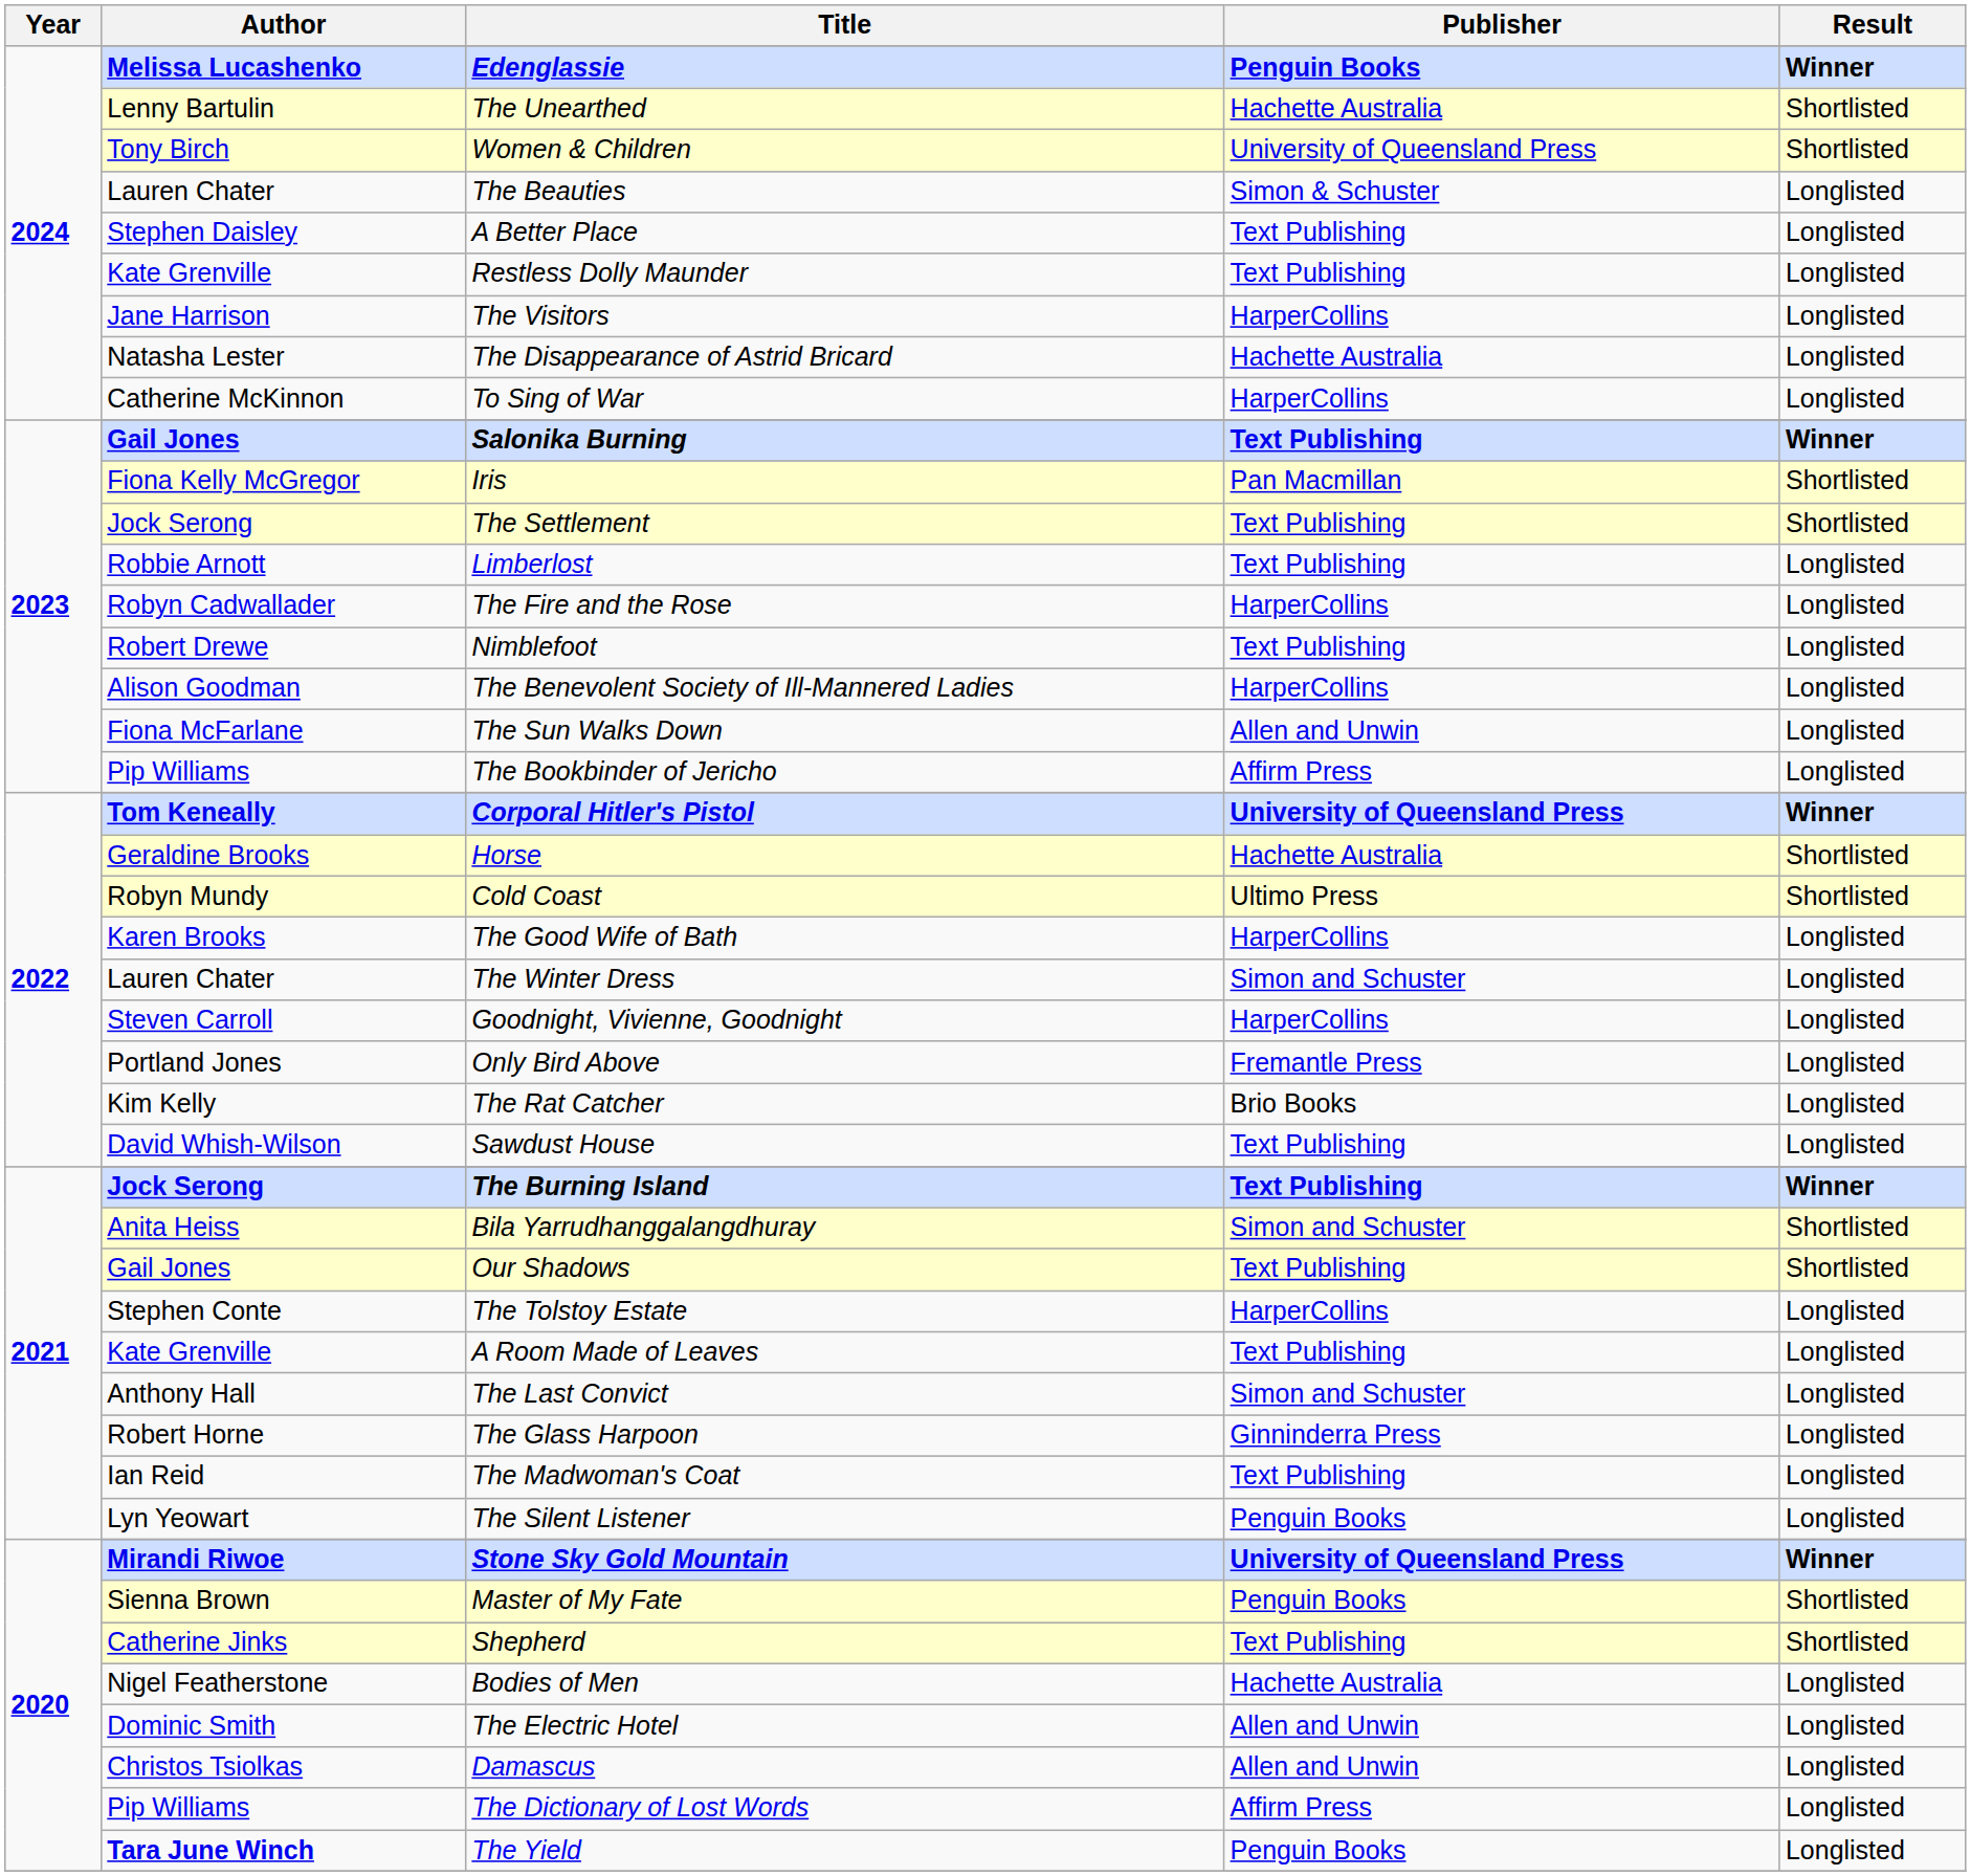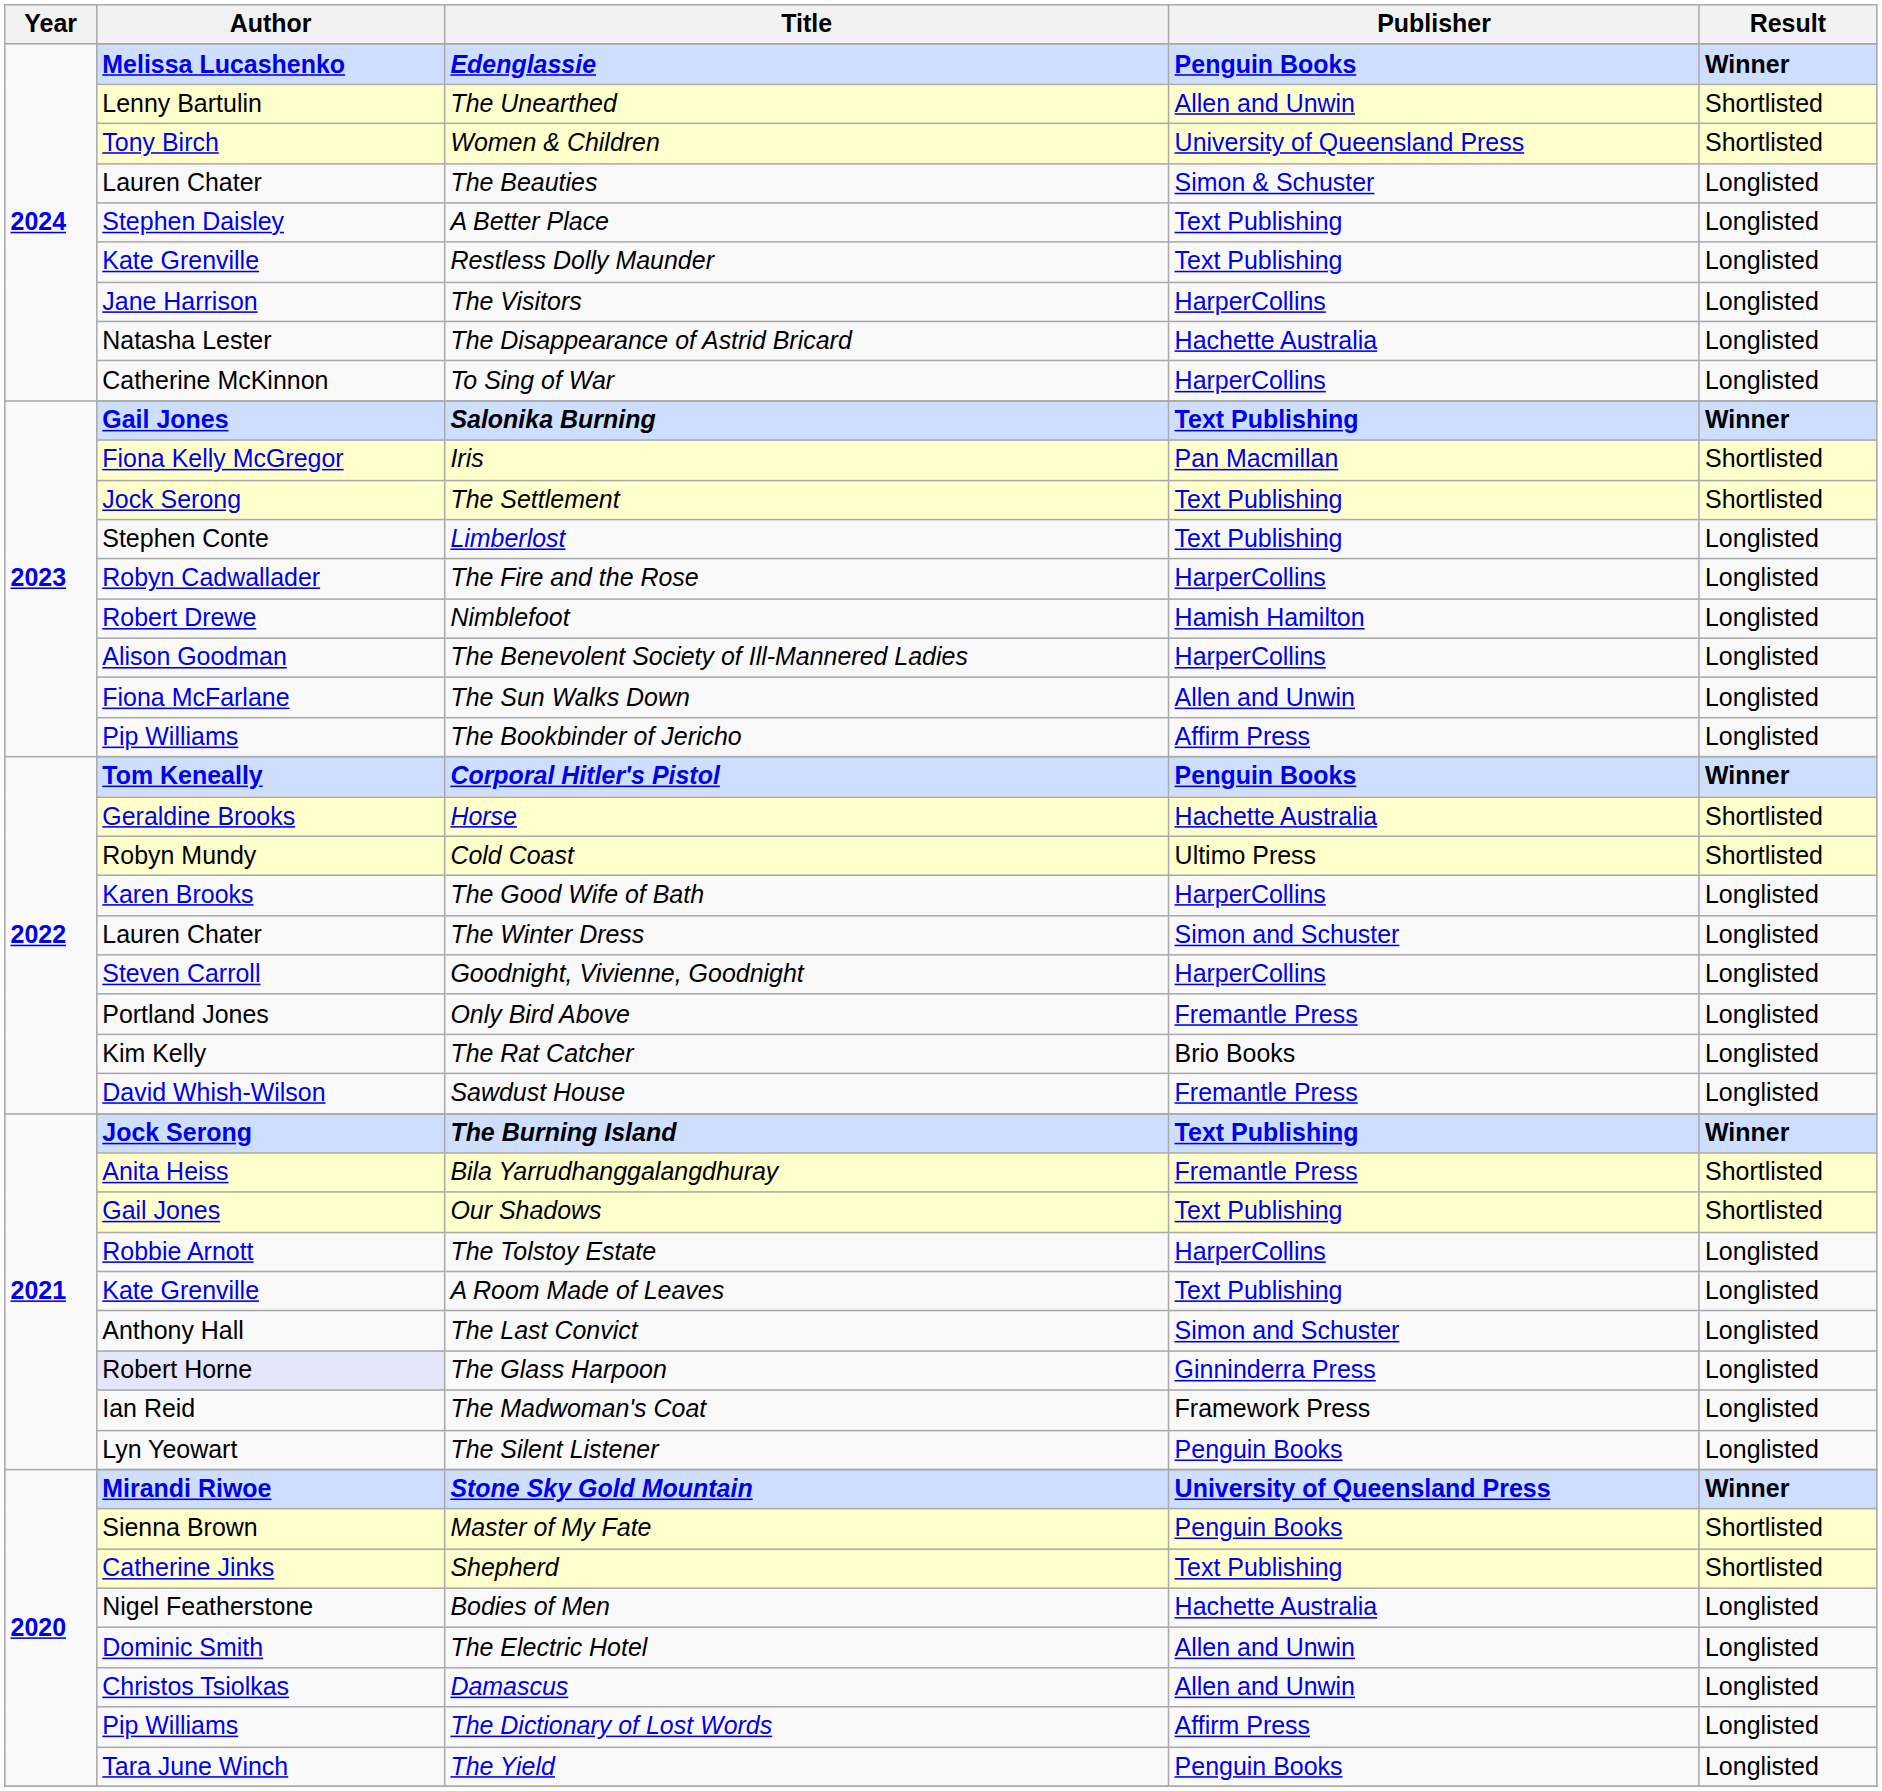 <table class="wikitable" width=95%>
 <tr>
 <th>Year</th>
 <th>Author</th>
 <th>Title</th>
 <th>Publisher</th>
 <th>Result</th>
 </tr>
 <tr>
 <td rowspan="10"><strong><a href='#'>2024</a></strong></td>
 </tr>
 <tr style="background:#cddeff">
 <td><strong><a href='#'>Melissa Lucashenko</a></strong></td>
 <td><strong><em><a href='#'>Edenglassie</a></em></strong></td>
 <td><strong><a href='#'>Penguin Books</a></strong></td>
 <td><strong>Winner</strong></td>
 </tr>
 <tr style="background:#ffffcc">
 <td>Lenny Bartulin</td>
 <td><em>The Unearthed</em></td>
-<td><a href='#'>Hachette Australia</a></td>
+<td><a href='#'>Allen and Unwin</a></td>
 <td>Shortlisted</td>
 </tr>
 <tr style="background:#ffffcc">
 <td><a href='#'>Tony Birch</a></td>
 <td><em>Women & Children</em></td>
 <td><a href='#'>University of Queensland Press</a></td>
 <td>Shortlisted</td>
 </tr>
 <tr>
 <td>Lauren Chater</td>
 <td><em>The Beauties</em></td>
 <td><a href='#'>Simon & Schuster</a></td>
 <td>Longlisted</td>
 </tr>
 <tr>
 <td><a href='#'>Stephen Daisley</a></td>
 <td><em>A Better Place</em></td>
 <td><a href='#'>Text Publishing</a></td>
 <td>Longlisted</td>
 </tr>
 <tr>
 <td><a href='#'>Kate Grenville</a></td>
 <td><em>Restless Dolly Maunder</em></td>
 <td><a href='#'>Text Publishing</a></td>
 <td>Longlisted</td>
 </tr>
 <tr>
 <td><a href='#'>Jane Harrison</a></td>
 <td><em>The Visitors</em></td>
 <td><a href='#'>HarperCollins</a></td>
 <td>Longlisted</td>
 </tr>
 <tr>
 <td>Natasha Lester</td>
 <td><em>The Disappearance of Astrid Bricard</em></td>
 <td><a href='#'>Hachette Australia</a></td>
 <td>Longlisted</td>
 </tr>
 <tr>
 <td>Catherine McKinnon</td>
 <td><em>To Sing of War</em></td>
 <td><a href='#'>HarperCollins</a></td>
 <td>Longlisted</td>
 </tr>
 <tr>
 <td rowspan="10"><strong><a href='#'>2023</a></strong></td>
 </tr>
 <tr style="background:#cddeff">
 <td><strong><a href='#'>Gail Jones</a></strong></td>
 <td><strong><em>Salonika Burning</em></strong></td>
 <td><strong><a href='#'>Text Publishing</a></strong></td>
 <td><strong>Winner</strong></td>
 </tr>
 <tr style="background:#ffffcc">
 <td><a href='#'>Fiona Kelly McGregor</a></td>
 <td><em>Iris</em></td>
 <td><a href='#'>Pan Macmillan</a></td>
 <td>Shortlisted</td>
 </tr>
 <tr style="background:#ffffcc">
 <td><a href='#'>Jock Serong</a></td>
 <td><em>The Settlement</em></td>
 <td><a href='#'>Text Publishing</a></td>
 <td>Shortlisted</td>
 </tr>
 <tr>
-<td><a href='#'>Robbie Arnott</a></td>
+<td>Stephen Conte</td>
 <td><em><a href='#'>Limberlost</a></em></td>
 <td><a href='#'>Text Publishing</a></td>
 <td>Longlisted</td>
 </tr>
 <tr>
 <td><a href='#'>Robyn Cadwallader</a></td>
 <td><em>The Fire and the Rose</em></td>
 <td><a href='#'>HarperCollins</a></td>
 <td>Longlisted</td>
 </tr>
 <tr>
 <td><a href='#'>Robert Drewe</a></td>
 <td><em>Nimblefoot</em></td>
-<td><a href='#'>Text Publishing</a></td>
+<td><a href='#'>Hamish Hamilton</a></td>
 <td>Longlisted</td>
 </tr>
 <tr>
 <td><a href='#'>Alison Goodman</a></td>
 <td><em>The Benevolent Society of Ill-Mannered Ladies</em></td>
 <td><a href='#'>HarperCollins</a></td>
 <td>Longlisted</td>
 </tr>
 <tr>
 <td><a href='#'>Fiona McFarlane</a></td>
 <td><em>The Sun Walks Down</em></td>
 <td><a href='#'>Allen and Unwin</a></td>
 <td>Longlisted</td>
 </tr>
 <tr>
 <td><a href='#'>Pip Williams</a></td>
 <td><em>The Bookbinder of Jericho</em></td>
 <td><a href='#'>Affirm Press</a></td>
 <td>Longlisted</td>
 </tr>
 <tr>
 <td rowspan="10"><strong><a href='#'>2022</a></strong></td>
 </tr>
 <tr style="background:#cddeff">
 <td><strong><a href='#'>Tom Keneally</a></strong></td>
 <td><strong><em><a href='#'>Corporal Hitler's Pistol</a></em></strong></td>
-<td><strong><a href='#'>University of Queensland Press</a></strong></td>
+<td><strong><a href='#'>Penguin Books</a></strong></td>
 <td><strong>Winner</strong></td>
 </tr>
 <tr style="background:#ffffcc">
 <td><a href='#'>Geraldine Brooks</a></td>
 <td><em><a href='#'>Horse</a></em></td>
 <td><a href='#'>Hachette Australia</a></td>
 <td>Shortlisted</td>
 </tr>
 <tr style="background:#ffffcc">
 <td>Robyn Mundy</td>
 <td><em>Cold Coast</em></td>
 <td>Ultimo Press</td>
 <td>Shortlisted</td>
 </tr>
 <tr>
 <td><a href='#'>Karen Brooks</a></td>
 <td><em>The Good Wife of Bath</em></td>
 <td><a href='#'>HarperCollins</a></td>
 <td>Longlisted</td>
 </tr>
 <tr>
 <td>Lauren Chater</td>
 <td><em>The Winter Dress</em></td>
 <td><a href='#'>Simon and Schuster</a></td>
 <td>Longlisted</td>
 </tr>
 <tr>
 <td><a href='#'>Steven Carroll</a></td>
 <td><em>Goodnight, Vivienne, Goodnight</em></td>
 <td><a href='#'>HarperCollins</a></td>
 <td>Longlisted</td>
 </tr>
 <tr>
 <td>Portland Jones</td>
 <td><em>Only Bird Above</em></td>
 <td><a href='#'>Fremantle Press</a></td>
 <td>Longlisted</td>
 </tr>
 <tr>
 <td>Kim Kelly</td>
 <td><em>The Rat Catcher</em></td>
 <td>Brio Books</td>
 <td>Longlisted</td>
 </tr>
 <tr>
 <td><a href='#'>David Whish-Wilson</a></td>
 <td><em>Sawdust House</em></td>
-<td><a href='#'>Text Publishing</a></td>
+<td><a href='#'>Fremantle Press</a></td>
 <td>Longlisted</td>
 </tr>
 <tr>
 <td rowspan="10"><strong><a href='#'>2021</a></strong></td>
 </tr>
 <tr style="background:#cddeff">
 <td><strong><a href='#'>Jock Serong</a></strong></td>
 <td><strong><em>The Burning Island</em></strong></td>
 <td><strong><a href='#'>Text Publishing</a></strong></td>
 <td><strong>Winner</strong></td>
 </tr>
 <tr style="background:#ffffcc">
 <td><a href='#'>Anita Heiss</a></td>
 <td><em>Bila Yarrudhanggalangdhuray</em></td>
-<td><a href='#'>Simon and Schuster</a></td>
+<td><a href='#'>Fremantle Press</a></td>
 <td>Shortlisted</td>
 </tr>
 <tr style="background:#ffffcc">
 <td><a href='#'>Gail Jones</a></td>
 <td><em>Our Shadows</em></td>
 <td><a href='#'>Text Publishing</a></td>
 <td>Shortlisted</td>
 </tr>
 <tr>
-<td>Stephen Conte</td>
+<td><a href='#'>Robbie Arnott</a></td>
 <td><em>The Tolstoy Estate</em></td>
 <td><a href='#'>HarperCollins</a></td>
 <td>Longlisted</td>
 </tr>
 <tr>
 <td><a href='#'>Kate Grenville</a></td>
 <td><em>A Room Made of Leaves</em></td>
 <td><a href='#'>Text Publishing</a></td>
 <td>Longlisted</td>
 </tr>
 <tr>
 <td>Anthony Hall</td>
 <td><em>The Last Convict</em></td>
 <td><a href='#'>Simon and Schuster</a></td>
 <td>Longlisted</td>
 </tr>
 <tr>
-<td>Robert Horne</td>
+<td style="background: lavender;">Robert Horne</td>
 <td><em>The Glass Harpoon</em></td>
 <td><a href='#'>Ginninderra Press</a></td>
 <td>Longlisted</td>
 </tr>
 <tr>
 <td>Ian Reid</td>
 <td><em>The Madwoman's Coat</em></td>
-<td><a href='#'>Text Publishing</a></td>
+<td>Framework Press</td>
 <td>Longlisted</td>
 </tr>
 <tr>
 <td>Lyn Yeowart</td>
 <td><em>The Silent Listener</em></td>
 <td><a href='#'>Penguin Books</a></td>
 <td>Longlisted</td>
 </tr>
 <tr>
 <td rowspan="9"><strong><a href='#'>2020</a></strong></td>
 </tr>
 <tr style="background:#cddeff">
 <td><strong><a href='#'>Mirandi Riwoe</a></strong></td>
 <td><strong><em><a href='#'>Stone Sky Gold Mountain</a></em></strong></td>
 <td><strong><a href='#'>University of Queensland Press</a></strong></td>
 <td><strong>Winner</strong></td>
 </tr>
 <tr style="background:#ffffcc">
 <td>Sienna Brown</td>
 <td><em>Master of My Fate</em></td>
 <td><a href='#'>Penguin Books</a></td>
 <td>Shortlisted</td>
 </tr>
 <tr style="background:#ffffcc">
 <td><a href='#'>Catherine Jinks</a></td>
 <td><em>Shepherd</em></td>
 <td><a href='#'>Text Publishing</a></td>
 <td>Shortlisted</td>
 </tr>
 <tr>
 <td>Nigel Featherstone</td>
 <td><em>Bodies of Men</em></td>
 <td><a href='#'>Hachette Australia</a></td>
 <td>Longlisted</td>
 </tr>
 <tr>
 <td><a href='#'>Dominic Smith</a></td>
 <td><em>The Electric Hotel</em></td>
 <td><a href='#'>Allen and Unwin</a></td>
 <td>Longlisted</td>
 </tr>
 <tr>
 <td><a href='#'>Christos Tsiolkas</a></td>
 <td><em><a href='#'>Damascus</a></em></td>
 <td><a href='#'>Allen and Unwin</a></td>
 <td>Longlisted</td>
 </tr>
 <tr>
 <td><a href='#'>Pip Williams</a></td>
 <td><em><a href='#'>The Dictionary of Lost Words</a></em></td>
 <td><a href='#'>Affirm Press</a></td>
 <td>Longlisted</td>
 </tr>
 <tr>
-<td><strong><a href='#'>Tara June Winch</a></strong></td>
+<td><a href='#'>Tara June Winch</a></td>
 <td><em><a href='#'>The Yield</a></em></td>
 <td><a href='#'>Penguin Books</a></td>
 <td>Longlisted</td>
 </tr>
 <tr>
 </tr>
 </table>
